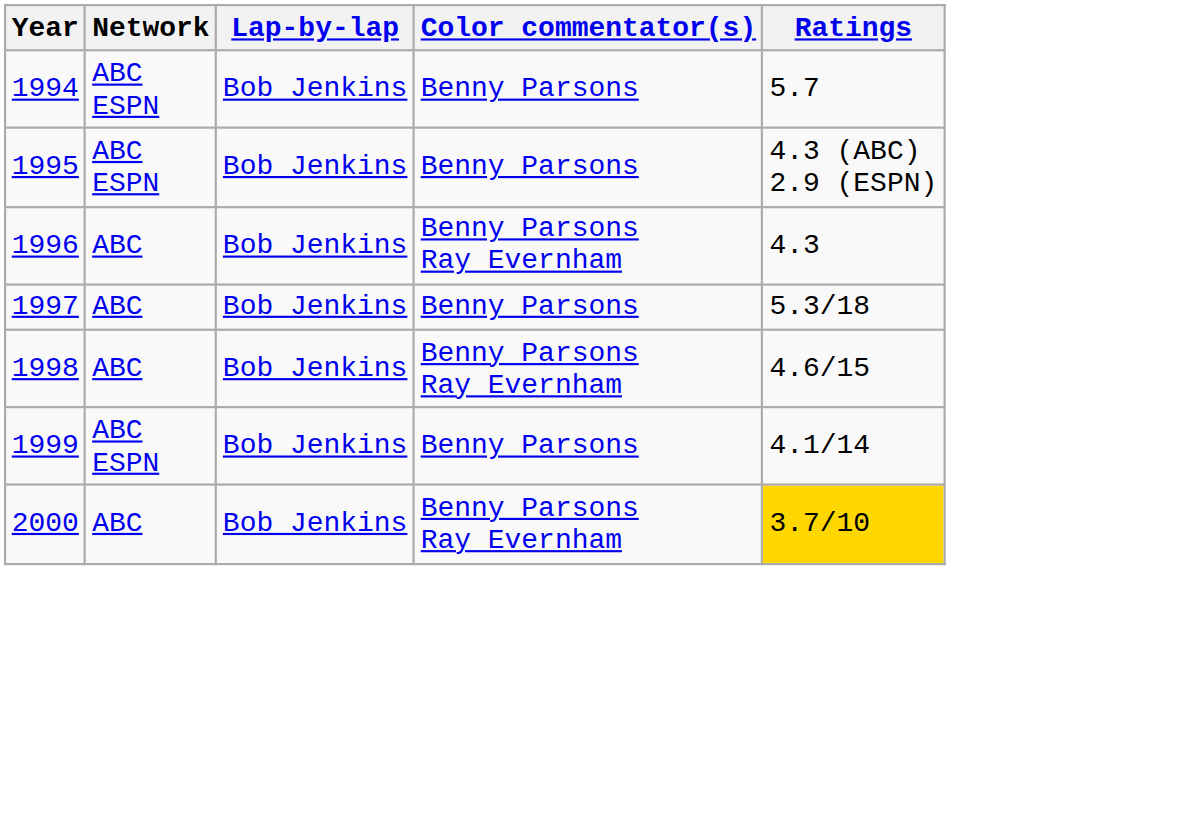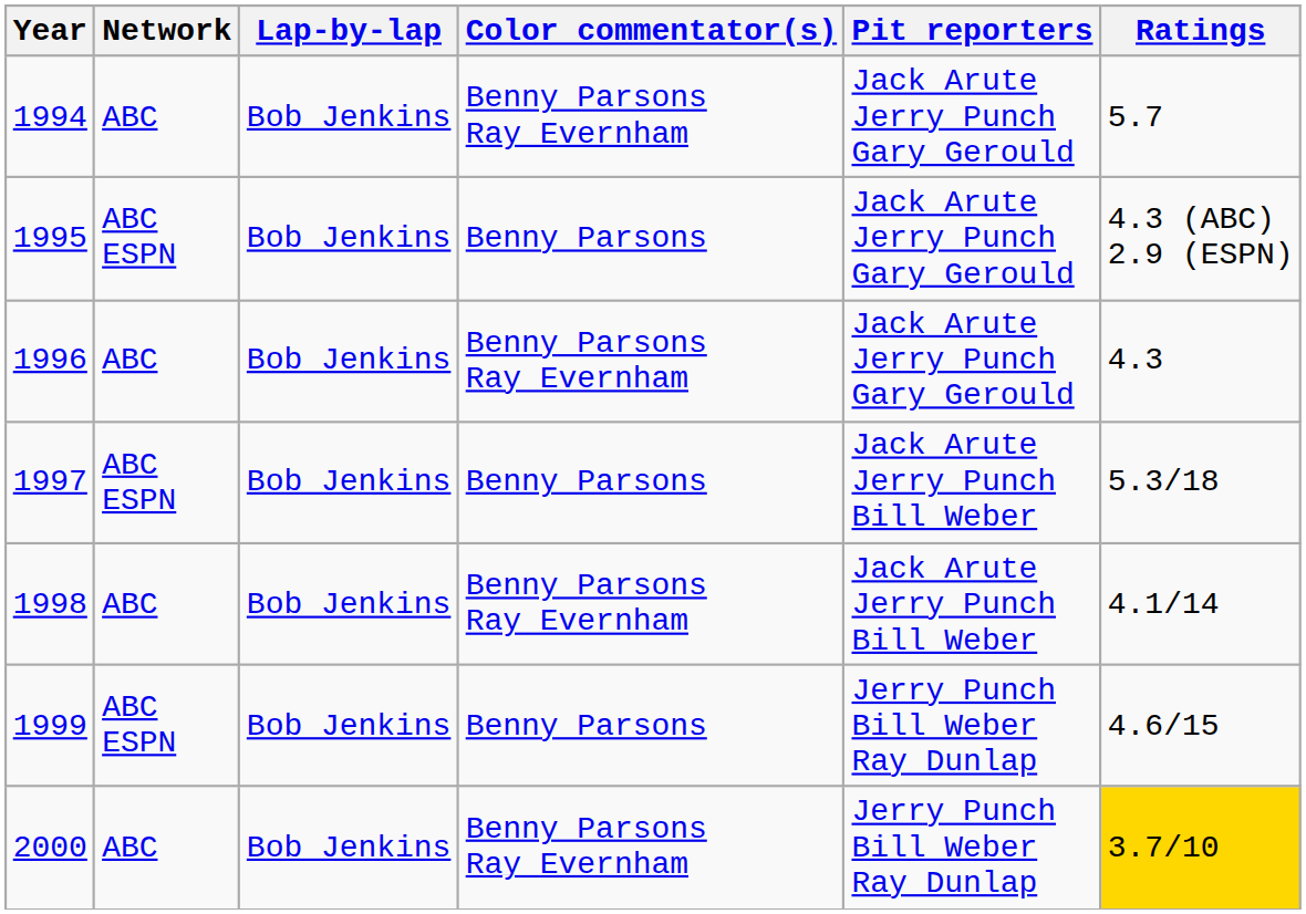 <table class="wikitable">
 <tr>
 <th>Year</th>
 <th>Network</th>
 <th><a href='#'>Lap-by-lap</a></th>
 <th><a href='#'>Color commentator(s)</a></th>
+<th><a href='#'>Pit reporters</a></th>
 <th><a href='#'>Ratings</a></th>
 </tr>
 <tr>
 <td><a href='#'>1994</a></td>
-<td><a href='#'>ABC</a><br><a href='#'>ESPN</a></td>
+<td><a href='#'>ABC</a></td>
 <td><a href='#'>Bob Jenkins</a></td>
-<td><a href='#'>Benny Parsons</a></td>
+<td><a href='#'>Benny Parsons</a><br><a href='#'>Ray Evernham</a></td>
+<td><a href='#'>Jack Arute</a><br><a href='#'>Jerry Punch</a><br><a href='#'>Gary Gerould</a></td>
 <td>5.7</td>
 </tr>
 <tr>
 <td><a href='#'>1995</a></td>
 <td><a href='#'>ABC</a><br><a href='#'>ESPN</a></td>
 <td><a href='#'>Bob Jenkins</a></td>
 <td><a href='#'>Benny Parsons</a></td>
+<td><a href='#'>Jack Arute</a><br><a href='#'>Jerry Punch</a><br><a href='#'>Gary Gerould</a></td>
 <td>4.3 (ABC)<br>2.9 (ESPN)</td>
 </tr>
 <tr>
 <td><a href='#'>1996</a></td>
 <td><a href='#'>ABC</a></td>
 <td><a href='#'>Bob Jenkins</a></td>
 <td><a href='#'>Benny Parsons</a><br><a href='#'>Ray Evernham</a></td>
+<td><a href='#'>Jack Arute</a><br><a href='#'>Jerry Punch</a><br><a href='#'>Gary Gerould</a></td>
 <td>4.3</td>
 </tr>
 <tr>
 <td><a href='#'>1997</a></td>
-<td><a href='#'>ABC</a></td>
+<td><a href='#'>ABC</a><br><a href='#'>ESPN</a></td>
 <td><a href='#'>Bob Jenkins</a></td>
 <td><a href='#'>Benny Parsons</a></td>
+<td><a href='#'>Jack Arute</a><br><a href='#'>Jerry Punch</a><br><a href='#'>Bill Weber</a></td>
 <td>5.3/18</td>
 </tr>
 <tr>
 <td><a href='#'>1998</a></td>
 <td><a href='#'>ABC</a></td>
 <td><a href='#'>Bob Jenkins</a></td>
 <td><a href='#'>Benny Parsons</a><br><a href='#'>Ray Evernham</a></td>
-<td>4.6/15</td>
+<td><a href='#'>Jack Arute</a><br><a href='#'>Jerry Punch</a><br><a href='#'>Bill Weber</a></td>
+<td>4.1/14</td>
 </tr>
 <tr>
 <td><a href='#'>1999</a></td>
 <td><a href='#'>ABC</a><br><a href='#'>ESPN</a></td>
 <td><a href='#'>Bob Jenkins</a></td>
 <td><a href='#'>Benny Parsons</a></td>
-<td>4.1/14</td>
+<td><a href='#'>Jerry Punch</a><br><a href='#'>Bill Weber</a><br><a href='#'>Ray Dunlap</a></td>
+<td>4.6/15</td>
 </tr>
 <tr>
 <td><a href='#'>2000</a></td>
 <td><a href='#'>ABC</a></td>
 <td><a href='#'>Bob Jenkins</a></td>
 <td><a href='#'>Benny Parsons</a><br><a href='#'>Ray Evernham</a></td>
+<td><a href='#'>Jerry Punch</a><br><a href='#'>Bill Weber</a><br><a href='#'>Ray Dunlap</a></td>
 <td style="background: gold;">3.7/10</td>
 </tr>
 </table>
